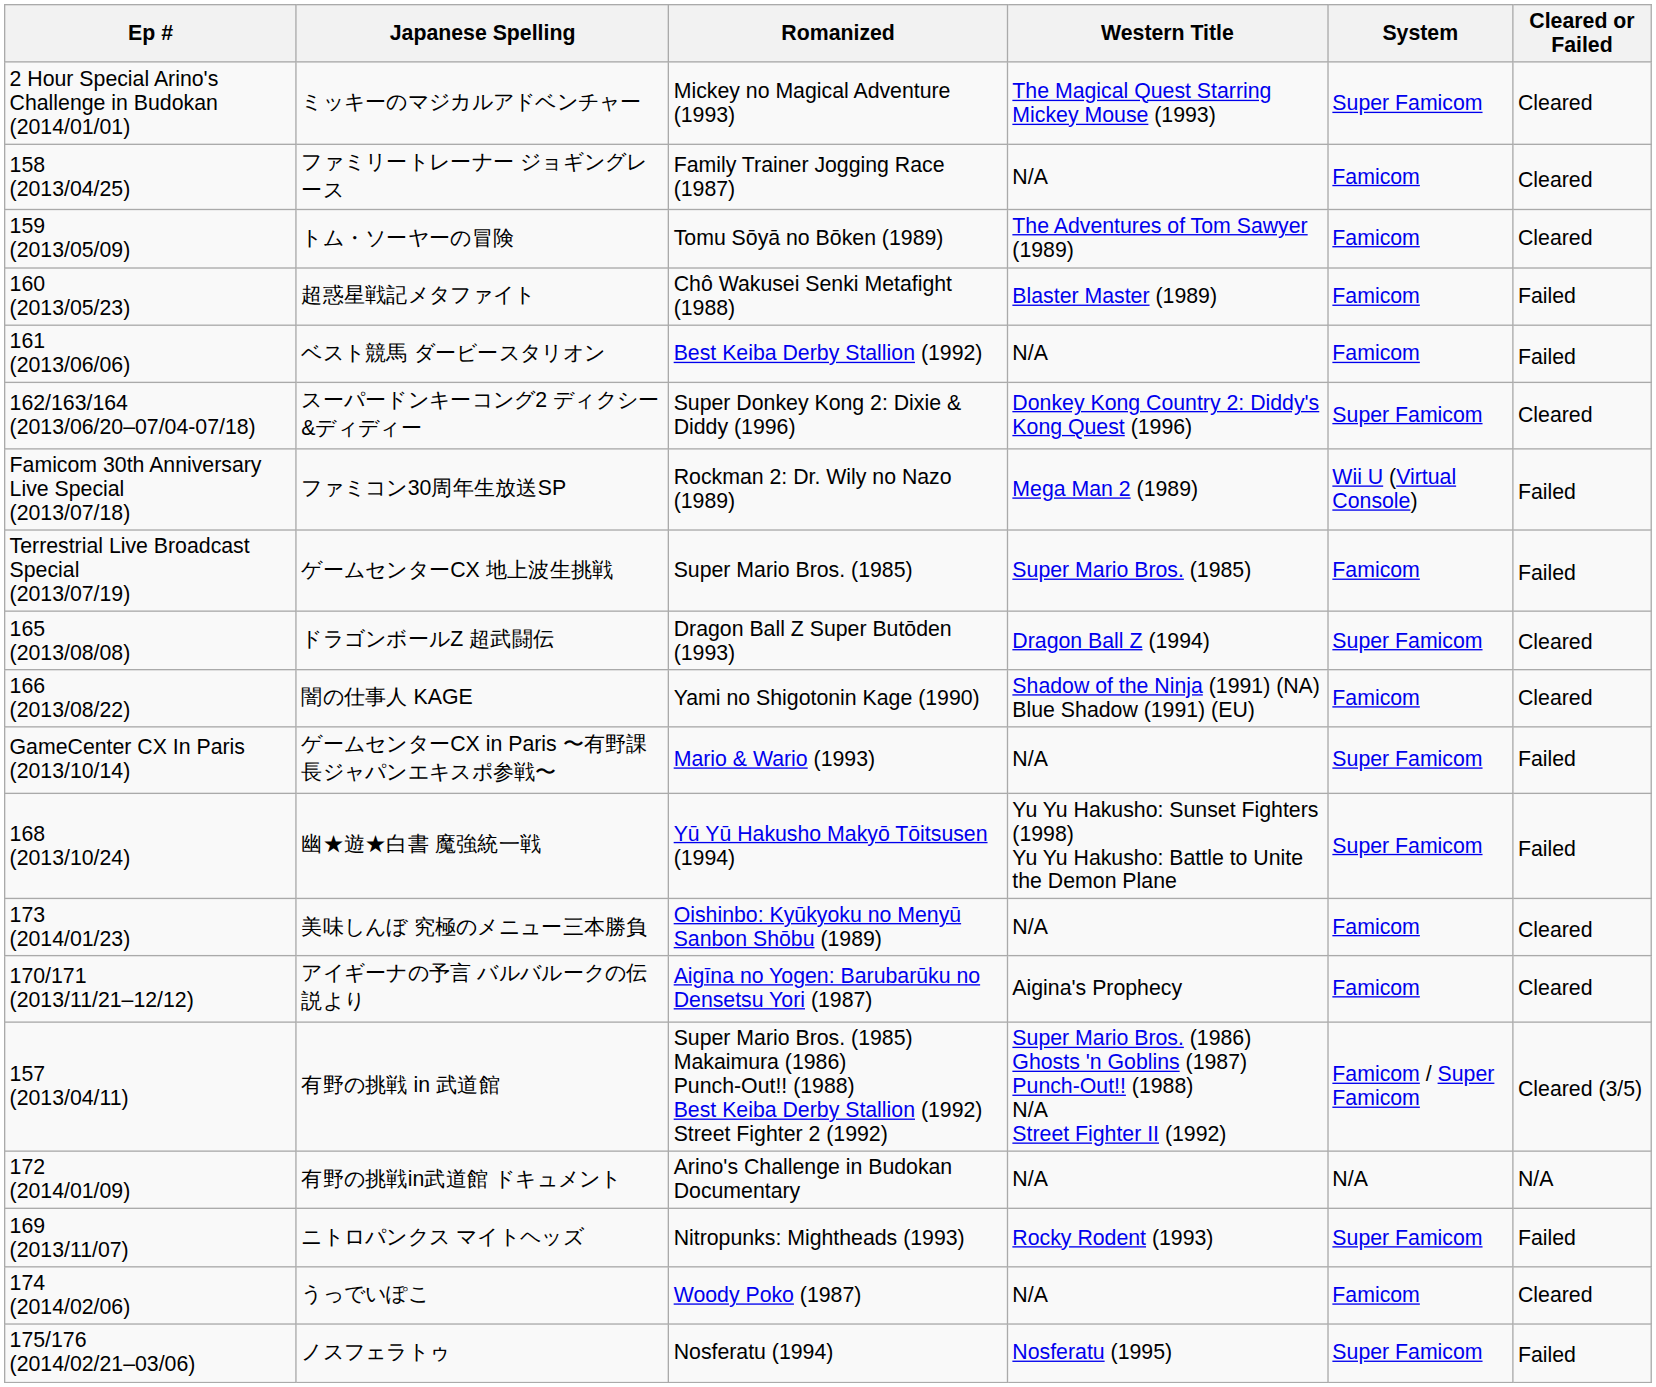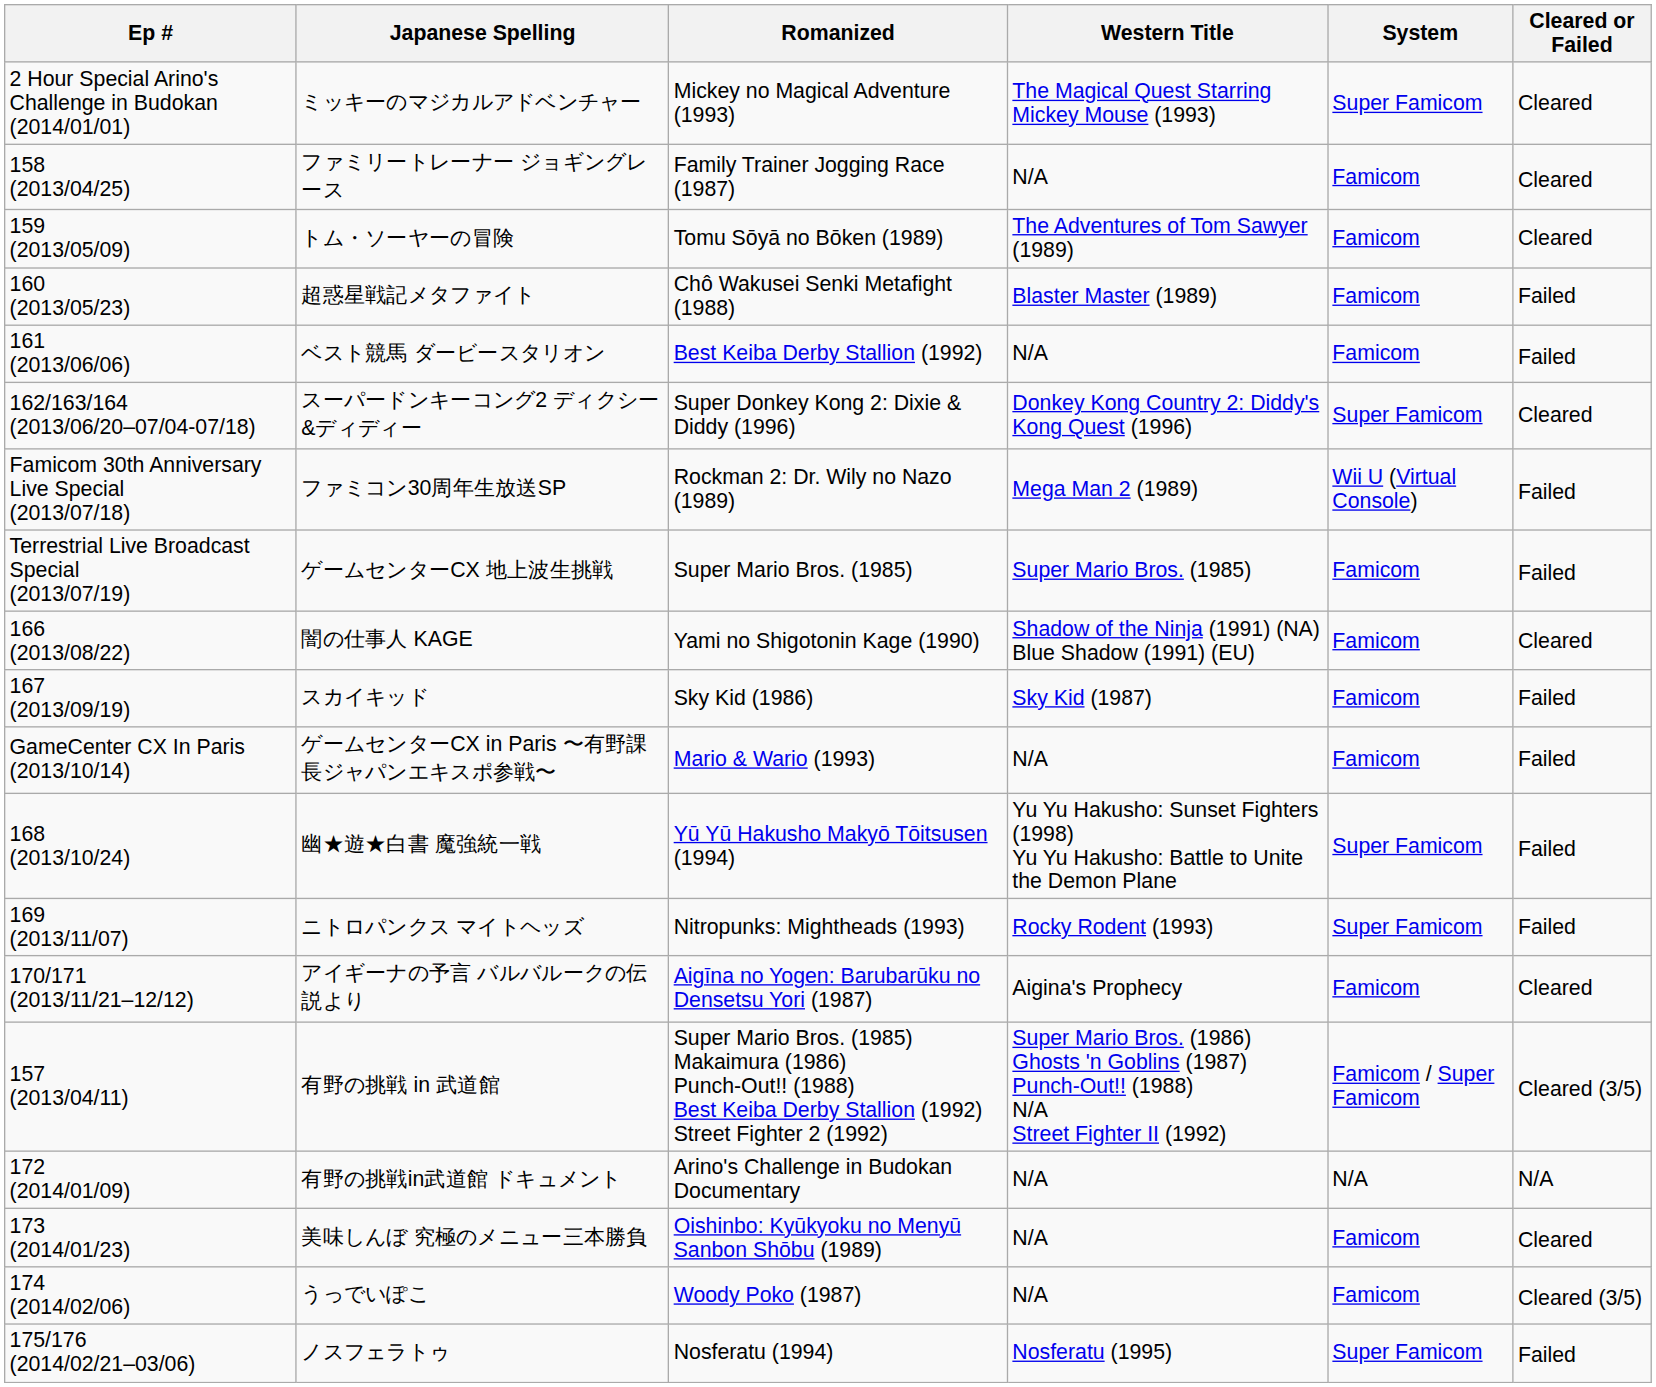 <table class="wikitable" style="width:98%;">
 <tr>
 <th>Ep #</th>
 <th>Japanese Spelling</th>
 <th>Romanized</th>
 <th>Western Title</th>
 <th>System</th>
 <th>Cleared or Failed</th>
 </tr>
 <tr>
 <td>2 Hour Special Arino's Challenge in Budokan<br>(2014/01/01)</td>
 <td>ミッキーのマジカルアドベンチャー</td>
 <td>Mickey no Magical Adventure (1993)</td>
 <td><a href='#'>The Magical Quest Starring Mickey Mouse</a> (1993)</td>
 <td><a href='#'>Super Famicom</a></td>
 <td>Cleared</td>
 </tr>
 <tr>
 <td>158<br>(2013/04/25)</td>
 <td>ファミリートレーナー ジョギングレース</td>
 <td>Family Trainer Jogging Race (1987)</td>
 <td>N/A</td>
 <td><a href='#'>Famicom</a></td>
 <td>Cleared<sup></sup></td>
 </tr>
 <tr>
 <td>159<br>(2013/05/09)</td>
 <td>トム・ソーヤーの冒険</td>
 <td>Tomu Sōyā no Bōken (1989)</td>
 <td><a href='#'>The Adventures of Tom Sawyer</a> (1989)</td>
 <td><a href='#'>Famicom</a></td>
 <td>Cleared</td>
 </tr>
 <tr>
 <td>160<br>(2013/05/23)</td>
 <td>超惑星戦記メタファイト</td>
 <td>Chô Wakusei Senki Metafight (1988)</td>
 <td><a href='#'>Blaster Master</a> (1989)</td>
 <td><a href='#'>Famicom</a></td>
 <td>Failed</td>
 </tr>
 <tr>
 <td>161<br>(2013/06/06)</td>
 <td>ベスト競馬 ダービースタリオン</td>
 <td><a href='#'>Best Keiba Derby Stallion</a> (1992)</td>
 <td>N/A</td>
 <td><a href='#'>Famicom</a></td>
 <td>Failed<sup></sup></td>
 </tr>
 <tr>
 <td>162/163/164<br>(2013/06/20–07/04-07/18)</td>
 <td>スーパードンキーコング2 ディクシー&ディディー</td>
 <td>Super Donkey Kong 2: Dixie & Diddy (1996)</td>
 <td><a href='#'>Donkey Kong Country 2: Diddy's Kong Quest</a> (1996)</td>
 <td><a href='#'>Super Famicom</a></td>
 <td>Cleared</td>
 </tr>
 <tr>
 <td>Famicom 30th Anniversary Live Special<br>(2013/07/18)</td>
 <td>ファミコン30周年生放送SP</td>
 <td>Rockman 2: Dr. Wily no Nazo (1989)</td>
 <td><a href='#'>Mega Man 2</a> (1989)</td>
 <td><a href='#'>Wii U</a> (<a href='#'>Virtual Console</a>)</td>
 <td>Failed<sup></sup></td>
 </tr>
 <tr>
 <td>Terrestrial Live Broadcast Special<br>(2013/07/19)</td>
 <td>ゲームセンターCX 地上波生挑戦</td>
 <td>Super Mario Bros. (1985)</td>
 <td><a href='#'>Super Mario Bros.</a> (1985)</td>
 <td><a href='#'>Famicom</a></td>
 <td>Failed<sup></sup></td>
 </tr>
 <tr>
-<td>165<br>(2013/08/08)</td>
-<td>ドラゴンボールZ 超武闘伝</td>
-<td>Dragon Ball Z Super Butōden (1993)</td>
-<td><a href='#'>Dragon Ball Z</a> (1994)</td>
-<td><a href='#'>Super Famicom</a></td>
-<td>Cleared<sup></sup></td>
-</tr>
-<tr>
 <td>166<br>(2013/08/22)</td>
 <td>闇の仕事人 KAGE</td>
 <td>Yami no Shigotonin Kage (1990)</td>
 <td><a href='#'>Shadow of the Ninja</a> (1991) (NA)<br>Blue Shadow (1991) (EU)</td>
 <td><a href='#'>Famicom</a></td>
 <td>Cleared</td>
 </tr>
 <tr>
+<td>167<br>(2013/09/19)</td>
+<td>スカイキッド</td>
+<td>Sky Kid (1986)</td>
+<td><a href='#'>Sky Kid</a> (1987)</td>
+<td><a href='#'>Famicom</a></td>
+<td>Failed</td>
+</tr>
+<tr>
 <td>GameCenter CX In Paris<br>(2013/10/14)</td>
 <td>ゲームセンターCX in Paris 〜有野課長ジャパンエキスポ参戦〜</td>
 <td><a href='#'>Mario & Wario</a> (1993)</td>
 <td>N/A</td>
-<td><a href='#'>Super Famicom</a></td>
+<td><a href='#'>Famicom</a></td>
 <td>Failed</td>
 </tr>
 <tr>
 <td>168<br>(2013/10/24)</td>
 <td>幽★遊★白書 魔強統一戦</td>
 <td><a href='#'>Yū Yū Hakusho Makyō Tōitsusen</a> (1994)</td>
 <td>Yu Yu Hakusho: Sunset Fighters (1998)<br>Yu Yu Hakusho: Battle to Unite the Demon Plane</td>
 <td><a href='#'>Super Famicom</a></td>
 <td>Failed<sup></sup></td>
 </tr>
 <tr>
-<td>173<br>(2014/01/23)</td>
-<td>美味しんぼ 究極のメニュー三本勝負</td>
-<td><a href='#'>Oishinbo: Kyūkyoku no Menyū Sanbon Shōbu</a> (1989)</td>
-<td>N/A</td>
-<td><a href='#'>Famicom</a></td>
-<td>Cleared<sup></sup></td>
+<td>169<br>(2013/11/07)</td>
+<td>ニトロパンクス マイトヘッズ</td>
+<td>Nitropunks: Mightheads (1993)</td>
+<td><a href='#'>Rocky Rodent</a> (1993)</td>
+<td><a href='#'>Super Famicom</a></td>
+<td>Failed</td>
 </tr>
 <tr>
 <td>170/171<br>(2013/11/21–12/12)</td>
 <td>アイギーナの予言 バルバルークの伝説より</td>
 <td><a href='#'>Aigīna no Yogen: Barubarūku no Densetsu Yori</a> (1987)</td>
 <td>Aigina's Prophecy</td>
 <td><a href='#'>Famicom</a></td>
 <td>Cleared</td>
 </tr>
 <tr>
 <td>157<br>(2013/04/11)</td>
 <td>有野の挑戦 in 武道館</td>
 <td>Super Mario Bros. (1985)<br>Makaimura (1986)<br>Punch-Out!! (1988)<br><a href='#'>Best Keiba Derby Stallion</a> (1992)<br>Street Fighter 2 (1992)</td>
 <td><a href='#'>Super Mario Bros.</a> (1986)<br><a href='#'>Ghosts 'n Goblins</a> (1987)<br><a href='#'>Punch-Out!!</a> (1988)<br>N/A<br><a href='#'>Street Fighter II</a> (1992)</td>
 <td><a href='#'>Famicom</a> / <a href='#'>Super Famicom</a></td>
 <td>Cleared (3/5)<sup></sup></td>
 </tr>
 <tr>
 <td>172<br>(2014/01/09)</td>
 <td>有野の挑戦in武道館 ドキュメント</td>
 <td>Arino's Challenge in Budokan Documentary</td>
 <td>N/A</td>
 <td>N/A</td>
 <td>N/A</td>
 </tr>
 <tr>
-<td>169<br>(2013/11/07)</td>
-<td>ニトロパンクス マイトヘッズ</td>
-<td>Nitropunks: Mightheads (1993)</td>
-<td><a href='#'>Rocky Rodent</a> (1993)</td>
-<td><a href='#'>Super Famicom</a></td>
-<td>Failed</td>
+<td>173<br>(2014/01/23)</td>
+<td>美味しんぼ 究極のメニュー三本勝負</td>
+<td><a href='#'>Oishinbo: Kyūkyoku no Menyū Sanbon Shōbu</a> (1989)</td>
+<td>N/A</td>
+<td><a href='#'>Famicom</a></td>
+<td>Cleared<sup></sup></td>
 </tr>
 <tr>
 <td>174<br>(2014/02/06)</td>
 <td>うっでいぽこ</td>
 <td><a href='#'>Woody Poko</a> (1987)</td>
 <td>N/A</td>
 <td><a href='#'>Famicom</a></td>
-<td>Cleared</td>
+<td>Cleared (3/5)<sup></sup></td>
 </tr>
 <tr>
 <td>175/176<br>(2014/02/21–03/06)</td>
 <td>ノスフェラトゥ</td>
 <td>Nosferatu (1994)</td>
 <td><a href='#'>Nosferatu</a> (1995)</td>
 <td><a href='#'>Super Famicom</a></td>
 <td>Failed<sup></sup></td>
 </tr>
 </table>
